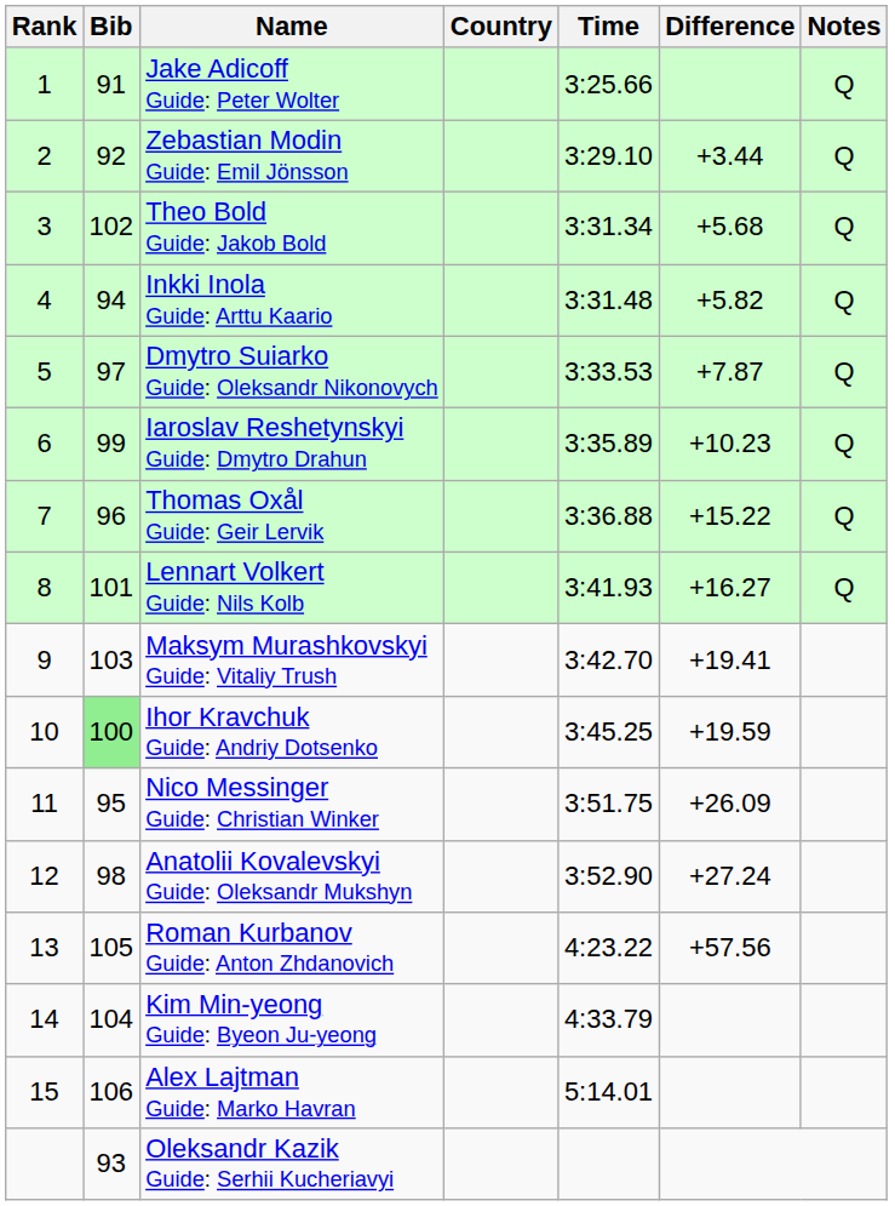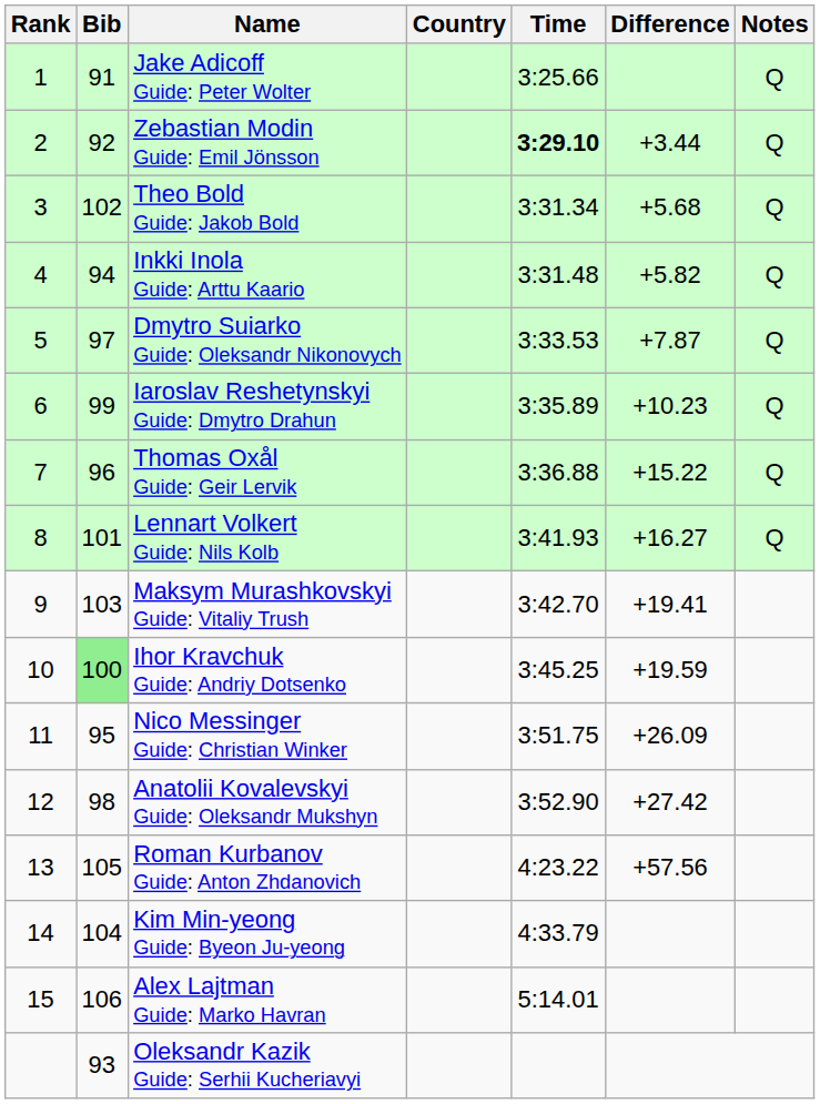 <table class="wikitable sortable" style="text-align:center">
 <tr>
 <th>Rank</th>
 <th>Bib</th>
 <th>Name</th>
 <th>Country</th>
 <th>Time</th>
 <th>Difference</th>
 <th>Notes</th>
 </tr>
 <tr bgcolor=ccffcc>
 <td>1</td>
 <td>91</td>
 <td align=left><a href='#'>Jake Adicoff</a><br><small><a href='#'>Guide</a>: <a href='#'>Peter Wolter</a></small></td>
 <td align=left></td>
 <td>3:25.66</td>
 <td></td>
 <td>Q</td>
 </tr>
 <tr bgcolor=ccffcc>
 <td>2</td>
 <td>92</td>
 <td align=left><a href='#'>Zebastian Modin</a><br><small><a href='#'>Guide</a>: <a href='#'>Emil Jönsson</a></small></td>
 <td align=left></td>
-<td>3:29.10</td>
+<td><strong>3:29.10</strong></td>
 <td>+3.44</td>
 <td>Q</td>
 </tr>
 <tr bgcolor=ccffcc>
 <td>3</td>
 <td>102</td>
 <td align=left><a href='#'>Theo Bold</a><br><small><a href='#'>Guide</a>: <a href='#'>Jakob Bold</a></small></td>
 <td align=left></td>
 <td>3:31.34</td>
 <td>+5.68</td>
 <td>Q</td>
 </tr>
 <tr bgcolor=ccffcc>
 <td>4</td>
 <td>94</td>
 <td align=left><a href='#'>Inkki Inola</a><br><small><a href='#'>Guide</a>: <a href='#'>Arttu Kaario</a></small></td>
 <td align=left></td>
 <td>3:31.48</td>
 <td>+5.82</td>
 <td>Q</td>
 </tr>
 <tr bgcolor=ccffcc>
 <td>5</td>
 <td>97</td>
 <td align=left><a href='#'>Dmytro Suiarko</a><br><small><a href='#'>Guide</a>: <a href='#'>Oleksandr Nikonovych</a></small></td>
 <td align=left></td>
 <td>3:33.53</td>
 <td>+7.87</td>
 <td>Q</td>
 </tr>
 <tr bgcolor=ccffcc>
 <td>6</td>
 <td>99</td>
 <td align=left><a href='#'>Iaroslav Reshetynskyi</a><br><small><a href='#'>Guide</a>: <a href='#'>Dmytro Drahun</a></small></td>
 <td align=left></td>
 <td>3:35.89</td>
 <td>+10.23</td>
 <td>Q</td>
 </tr>
 <tr bgcolor=ccffcc>
 <td>7</td>
 <td>96</td>
 <td align=left><a href='#'>Thomas Oxål</a><br><small><a href='#'>Guide</a>: <a href='#'>Geir Lervik</a></small></td>
 <td align=left></td>
 <td>3:36.88</td>
 <td>+15.22</td>
 <td>Q</td>
 </tr>
 <tr bgcolor=ccffcc>
 <td>8</td>
 <td>101</td>
 <td align=left><a href='#'>Lennart Volkert</a><br><small><a href='#'>Guide</a>: <a href='#'>Nils Kolb</a></small></td>
 <td align=left></td>
 <td>3:41.93</td>
 <td>+16.27</td>
 <td>Q</td>
 </tr>
 <tr>
 <td>9</td>
 <td>103</td>
 <td align=left><a href='#'>Maksym Murashkovskyi</a><br><small><a href='#'>Guide</a>: <a href='#'>Vitaliy Trush</a></small></td>
 <td align=left></td>
 <td>3:42.70</td>
 <td>+19.41</td>
 <td></td>
 </tr>
 <tr>
 <td>10</td>
 <td style="background: lightgreen;">100</td>
 <td align=left><a href='#'>Ihor Kravchuk</a><br><small><a href='#'>Guide</a>: <a href='#'>Andriy Dotsenko</a></small></td>
 <td align=left></td>
 <td>3:45.25</td>
 <td>+19.59</td>
 <td></td>
 </tr>
 <tr>
 <td>11</td>
 <td>95</td>
 <td align=left><a href='#'>Nico Messinger</a><br><small><a href='#'>Guide</a>: <a href='#'>Christian Winker</a></small></td>
 <td align=left></td>
 <td>3:51.75</td>
 <td>+26.09</td>
 <td></td>
 </tr>
 <tr>
 <td>12</td>
 <td>98</td>
 <td align=left><a href='#'>Anatolii Kovalevskyi</a><br><small><a href='#'>Guide</a>: <a href='#'>Oleksandr Mukshyn</a></small></td>
 <td align=left></td>
 <td>3:52.90</td>
-<td>+27.24</td>
+<td>+27.42</td>
 <td></td>
 </tr>
 <tr>
 <td>13</td>
 <td>105</td>
 <td align=left><a href='#'>Roman Kurbanov</a><br><small><a href='#'>Guide</a>: <a href='#'>Anton Zhdanovich</a></small></td>
 <td align=left></td>
 <td>4:23.22</td>
 <td>+57.56</td>
 <td></td>
 </tr>
 <tr>
 <td>14</td>
 <td>104</td>
 <td align=left><a href='#'>Kim Min-yeong</a><br><small><a href='#'>Guide</a>: <a href='#'>Byeon Ju-yeong</a></small></td>
 <td align=left></td>
 <td>4:33.79</td>
 <td></td>
 <td></td>
 </tr>
 <tr>
 <td>15</td>
 <td>106</td>
 <td align=left><a href='#'>Alex Lajtman</a><br><small><a href='#'>Guide</a>: <a href='#'>Marko Havran</a></small></td>
 <td align=left></td>
 <td>5:14.01</td>
 <td></td>
 <td></td>
 </tr>
 <tr>
 <td></td>
 <td>93</td>
 <td align=left><a href='#'>Oleksandr Kazik</a><br><small><a href='#'>Guide</a>: <a href='#'>Serhii Kucheriavyi</a></small></td>
 <td align=left></td>
 <td></td>
 </tr>
 </table>
